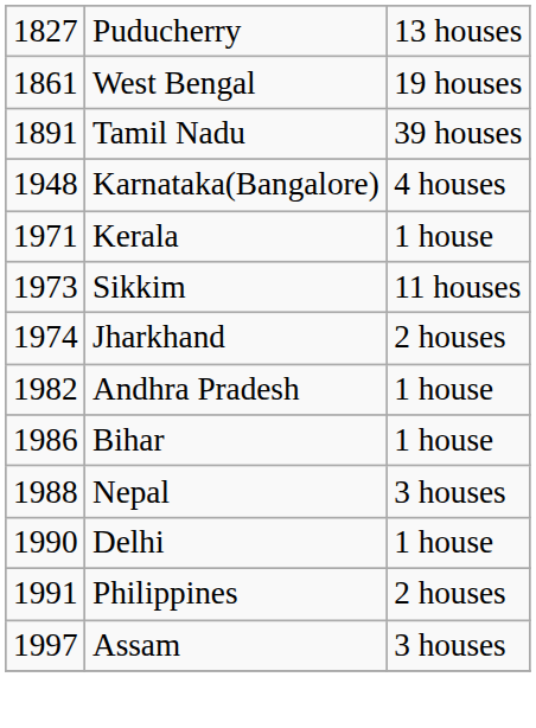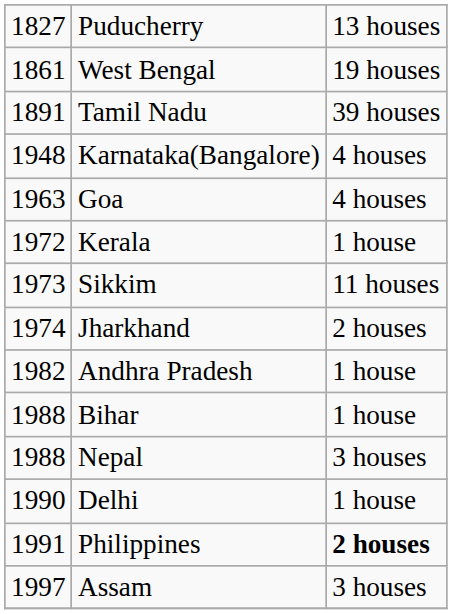 <table class="wikitable">
 <tr>
 <td>1827</td>
 <td>Puducherry</td>
 <td>13 houses</td>
 </tr>
 <tr>
 <td>1861</td>
 <td>West Bengal</td>
 <td>19 houses</td>
 </tr>
 <tr>
 <td>1891</td>
 <td>Tamil Nadu</td>
 <td>39 houses</td>
 </tr>
 <tr>
 <td>1948</td>
 <td>Karnataka(Bangalore)</td>
 <td>4 houses</td>
 </tr>
 <tr>
-<td>1971</td>
+<td>1963</td>
+<td>Goa</td>
+<td>4 houses</td>
+</tr>
+<tr>
+<td>1972</td>
 <td>Kerala</td>
 <td>1 house</td>
 </tr>
 <tr>
 <td>1973</td>
 <td>Sikkim</td>
 <td>11 houses</td>
 </tr>
 <tr>
 <td>1974</td>
 <td>Jharkhand</td>
 <td>2 houses</td>
 </tr>
 <tr>
 <td>1982</td>
 <td>Andhra Pradesh</td>
 <td>1 house</td>
 </tr>
 <tr>
-<td>1986</td>
+<td>1988</td>
 <td>Bihar</td>
 <td>1 house</td>
 </tr>
 <tr>
 <td>1988</td>
 <td>Nepal</td>
 <td>3 houses</td>
 </tr>
 <tr>
 <td>1990</td>
 <td>Delhi</td>
 <td>1 house</td>
 </tr>
 <tr>
 <td>1991</td>
 <td>Philippines</td>
-<td>2 houses</td>
+<td><strong>2 houses</strong></td>
 </tr>
 <tr>
 <td>1997</td>
 <td>Assam</td>
 <td>3 houses</td>
 </tr>
 <tr>
 </tr>
 </table>
